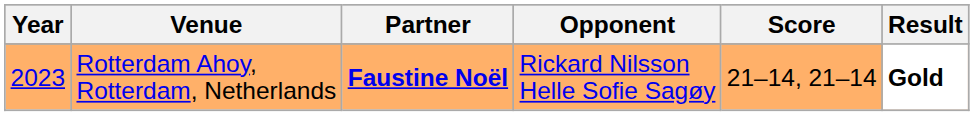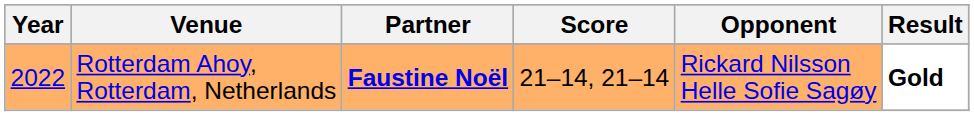 <table class="sortable wikitable" style="font-size: 90%;">
 <tr>
 <th>Year</th>
 <th>Venue</th>
 <th>Partner</th>
+<th>Score</th>
 <th>Opponent</th>
-<th>Score</th>
 <th>Result</th>
 </tr>
 <tr style="background:#FFB069">
-<td align="center"><a href='#'>2023</a></td>
+<td align="center"><a href='#'>2022</a></td>
 <td align="left"><a href='#'>Rotterdam Ahoy</a>,<br><a href='#'>Rotterdam</a>, Netherlands</td>
 <td align="left"><strong> <a href='#'>Faustine Noël</a></strong></td>
+<td align="left">21–14, 21–14</td>
 <td align="left"> <a href='#'>Rickard Nilsson</a><br> <a href='#'>Helle Sofie Sagøy</a></td>
-<td align="left">21–14, 21–14</td>
 <td style="text-align:left; background:white"> <strong>Gold</strong></td>
 </tr>
 </table>
